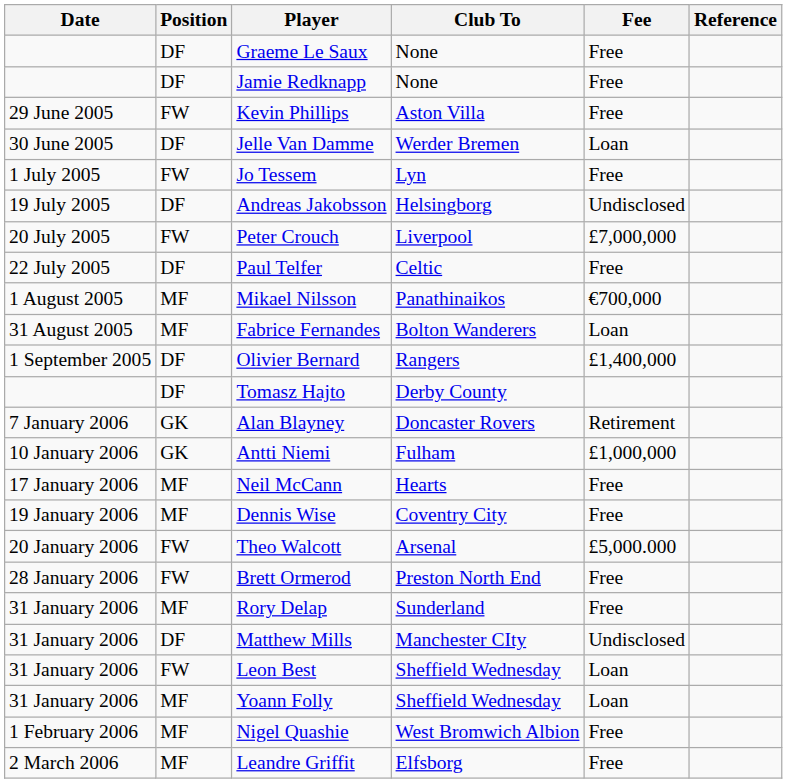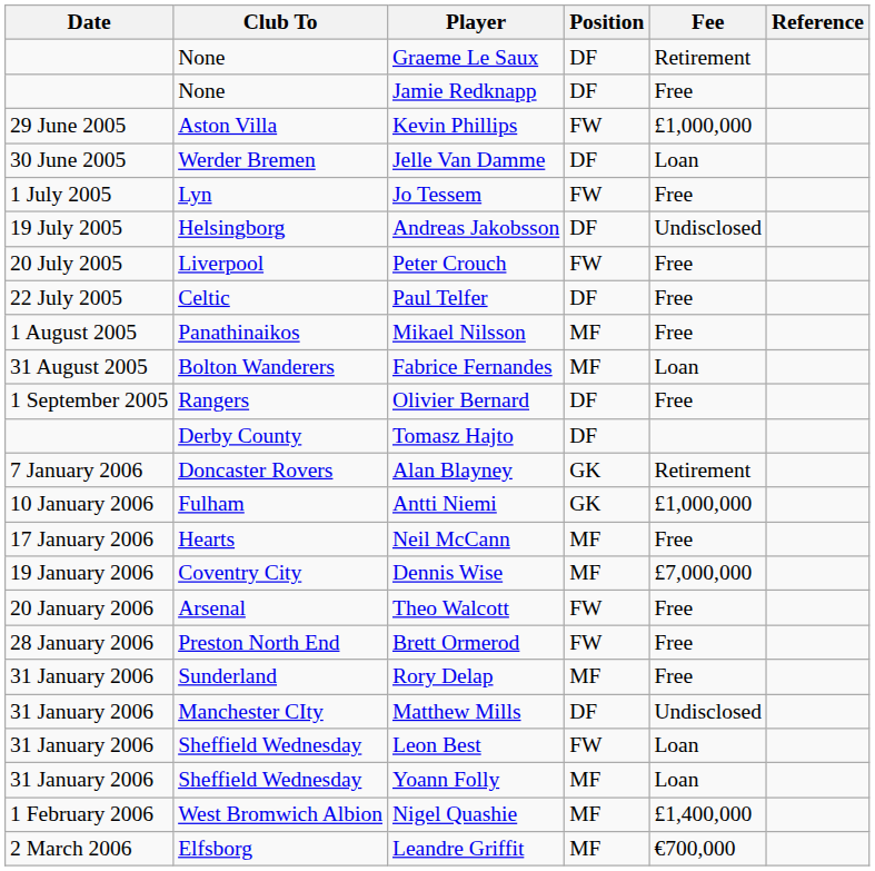 <table class="wikitable">
 <tr>
 <th>Date</th>
+<th>Club To</th>
+<th>Player</th>
 <th>Position</th>
-<th>Player</th>
-<th>Club To</th>
 <th>Fee</th>
 <th>Reference</th>
 </tr>
 <tr>
 <td></td>
+<td>None</td>
+<td><a href='#'>Graeme Le Saux</a></td>
 <td>DF</td>
-<td><a href='#'>Graeme Le Saux</a></td>
+<td>Retirement</td>
+<td></td>
+</tr>
+<tr>
+<td></td>
 <td>None</td>
+<td><a href='#'>Jamie Redknapp</a></td>
+<td>DF</td>
+<td>Free</td>
+<td></td>
+</tr>
+<tr>
+<td>29 June 2005</td>
+<td><a href='#'>Aston Villa</a></td>
+<td><a href='#'>Kevin Phillips</a></td>
+<td>FW</td>
+<td>£1,000,000</td>
+<td></td>
+</tr>
+<tr>
+<td>30 June 2005</td>
+<td><a href='#'>Werder Bremen</a></td>
+<td><a href='#'>Jelle Van Damme</a></td>
+<td>DF</td>
+<td>Loan</td>
+<td></td>
+</tr>
+<tr>
+<td>1 July 2005</td>
+<td><a href='#'>Lyn</a></td>
+<td><a href='#'>Jo Tessem</a></td>
+<td>FW</td>
+<td>Free</td>
+<td></td>
+</tr>
+<tr>
+<td>19 July 2005</td>
+<td><a href='#'>Helsingborg</a></td>
+<td><a href='#'>Andreas Jakobsson</a></td>
+<td>DF</td>
+<td>Undisclosed</td>
+<td></td>
+</tr>
+<tr>
+<td>20 July 2005</td>
+<td><a href='#'>Liverpool</a></td>
+<td><a href='#'>Peter Crouch</a></td>
+<td>FW</td>
+<td>Free</td>
+<td></td>
+</tr>
+<tr>
+<td>22 July 2005</td>
+<td><a href='#'>Celtic</a></td>
+<td><a href='#'>Paul Telfer</a></td>
+<td>DF</td>
+<td>Free</td>
+<td></td>
+</tr>
+<tr>
+<td>1 August 2005</td>
+<td><a href='#'>Panathinaikos</a></td>
+<td><a href='#'>Mikael Nilsson</a></td>
+<td>MF</td>
+<td>Free</td>
+<td></td>
+</tr>
+<tr>
+<td>31 August 2005</td>
+<td><a href='#'>Bolton Wanderers</a></td>
+<td><a href='#'>Fabrice Fernandes</a></td>
+<td>MF</td>
+<td>Loan</td>
+<td></td>
+</tr>
+<tr>
+<td>1 September 2005</td>
+<td><a href='#'>Rangers</a></td>
+<td><a href='#'>Olivier Bernard</a></td>
+<td>DF</td>
 <td>Free</td>
 <td></td>
 </tr>
 <tr>
 <td></td>
+<td><a href='#'>Derby County</a></td>
+<td><a href='#'>Tomasz Hajto</a></td>
 <td>DF</td>
-<td><a href='#'>Jamie Redknapp</a></td>
-<td>None</td>
-<td>Free</td>
-<td></td>
-</tr>
-<tr>
-<td>29 June 2005</td>
-<td>FW</td>
-<td><a href='#'>Kevin Phillips</a></td>
-<td><a href='#'>Aston Villa</a></td>
-<td>Free</td>
-<td></td>
-</tr>
-<tr>
-<td>30 June 2005</td>
-<td>DF</td>
-<td><a href='#'>Jelle Van Damme</a></td>
-<td><a href='#'>Werder Bremen</a></td>
-<td>Loan</td>
-<td></td>
-</tr>
-<tr>
-<td>1 July 2005</td>
-<td>FW</td>
-<td><a href='#'>Jo Tessem</a></td>
-<td><a href='#'>Lyn</a></td>
-<td>Free</td>
-<td></td>
-</tr>
-<tr>
-<td>19 July 2005</td>
-<td>DF</td>
-<td><a href='#'>Andreas Jakobsson</a></td>
-<td><a href='#'>Helsingborg</a></td>
-<td>Undisclosed</td>
-<td></td>
-</tr>
-<tr>
-<td>20 July 2005</td>
-<td>FW</td>
-<td><a href='#'>Peter Crouch</a></td>
-<td><a href='#'>Liverpool</a></td>
-<td>£7,000,000</td>
-<td></td>
-</tr>
-<tr>
-<td>22 July 2005</td>
-<td>DF</td>
-<td><a href='#'>Paul Telfer</a></td>
-<td><a href='#'>Celtic</a></td>
-<td>Free</td>
-<td></td>
-</tr>
-<tr>
-<td>1 August 2005</td>
-<td>MF</td>
-<td><a href='#'>Mikael Nilsson</a></td>
-<td><a href='#'>Panathinaikos</a></td>
-<td>€700,000</td>
-<td></td>
-</tr>
-<tr>
-<td>31 August 2005</td>
-<td>MF</td>
-<td><a href='#'>Fabrice Fernandes</a></td>
-<td><a href='#'>Bolton Wanderers</a></td>
-<td>Loan</td>
-<td></td>
-</tr>
-<tr>
-<td>1 September 2005</td>
-<td>DF</td>
-<td><a href='#'>Olivier Bernard</a></td>
-<td><a href='#'>Rangers</a></td>
-<td>£1,400,000</td>
-<td></td>
-</tr>
-<tr>
-<td></td>
-<td>DF</td>
-<td><a href='#'>Tomasz Hajto</a></td>
-<td><a href='#'>Derby County</a></td>
 <td></td>
 <td></td>
 </tr>
 <tr>
 <td>7 January 2006</td>
+<td><a href='#'>Doncaster Rovers</a></td>
+<td><a href='#'>Alan Blayney</a></td>
 <td>GK</td>
-<td><a href='#'>Alan Blayney</a></td>
-<td><a href='#'>Doncaster Rovers</a></td>
 <td>Retirement</td>
 <td></td>
 </tr>
 <tr>
 <td>10 January 2006</td>
+<td><a href='#'>Fulham</a></td>
+<td><a href='#'>Antti Niemi</a></td>
 <td>GK</td>
-<td><a href='#'>Antti Niemi</a></td>
-<td><a href='#'>Fulham</a></td>
 <td>£1,000,000</td>
 <td></td>
 </tr>
 <tr>
 <td>17 January 2006</td>
+<td><a href='#'>Hearts</a></td>
+<td><a href='#'>Neil McCann</a></td>
 <td>MF</td>
-<td><a href='#'>Neil McCann</a></td>
-<td><a href='#'>Hearts</a></td>
 <td>Free</td>
 <td></td>
 </tr>
 <tr>
 <td>19 January 2006</td>
+<td><a href='#'>Coventry City</a></td>
+<td><a href='#'>Dennis Wise</a></td>
 <td>MF</td>
-<td><a href='#'>Dennis Wise</a></td>
-<td><a href='#'>Coventry City</a></td>
+<td>£7,000,000</td>
+<td></td>
+</tr>
+<tr>
+<td>20 January 2006</td>
+<td><a href='#'>Arsenal</a></td>
+<td><a href='#'>Theo Walcott</a></td>
+<td>FW</td>
 <td>Free</td>
 <td></td>
 </tr>
 <tr>
-<td>20 January 2006</td>
+<td>28 January 2006</td>
+<td><a href='#'>Preston North End</a></td>
+<td><a href='#'>Brett Ormerod</a></td>
 <td>FW</td>
-<td><a href='#'>Theo Walcott</a></td>
-<td><a href='#'>Arsenal</a></td>
-<td>£5,000.000</td>
-<td></td>
-</tr>
-<tr>
-<td>28 January 2006</td>
-<td>FW</td>
-<td><a href='#'>Brett Ormerod</a></td>
-<td><a href='#'>Preston North End</a></td>
 <td>Free</td>
 <td></td>
 </tr>
 <tr>
 <td>31 January 2006</td>
+<td><a href='#'>Sunderland</a></td>
+<td><a href='#'>Rory Delap</a></td>
 <td>MF</td>
-<td><a href='#'>Rory Delap</a></td>
-<td><a href='#'>Sunderland</a></td>
 <td>Free</td>
 <td></td>
 </tr>
 <tr>
 <td>31 January 2006</td>
+<td><a href='#'>Manchester CIty</a></td>
+<td><a href='#'>Matthew Mills</a></td>
 <td>DF</td>
-<td><a href='#'>Matthew Mills</a></td>
-<td><a href='#'>Manchester CIty</a></td>
 <td>Undisclosed</td>
 <td></td>
 </tr>
 <tr>
 <td>31 January 2006</td>
+<td><a href='#'>Sheffield Wednesday</a></td>
+<td><a href='#'>Leon Best</a></td>
 <td>FW</td>
-<td><a href='#'>Leon Best</a></td>
-<td><a href='#'>Sheffield Wednesday</a></td>
 <td>Loan</td>
 <td></td>
 </tr>
 <tr>
 <td>31 January 2006</td>
+<td><a href='#'>Sheffield Wednesday</a></td>
+<td><a href='#'>Yoann Folly</a></td>
 <td>MF</td>
-<td><a href='#'>Yoann Folly</a></td>
-<td><a href='#'>Sheffield Wednesday</a></td>
 <td>Loan</td>
 <td></td>
 </tr>
 <tr>
 <td>1 February 2006</td>
+<td><a href='#'>West Bromwich Albion</a></td>
+<td><a href='#'>Nigel Quashie</a></td>
 <td>MF</td>
-<td><a href='#'>Nigel Quashie</a></td>
-<td><a href='#'>West Bromwich Albion</a></td>
-<td>Free</td>
+<td>£1,400,000</td>
 <td></td>
 </tr>
 <tr>
 <td>2 March 2006</td>
+<td><a href='#'>Elfsborg</a></td>
+<td><a href='#'>Leandre Griffit</a></td>
 <td>MF</td>
-<td><a href='#'>Leandre Griffit</a></td>
-<td><a href='#'>Elfsborg</a></td>
-<td>Free</td>
+<td>€700,000</td>
 <td></td>
 </tr>
 </table>
